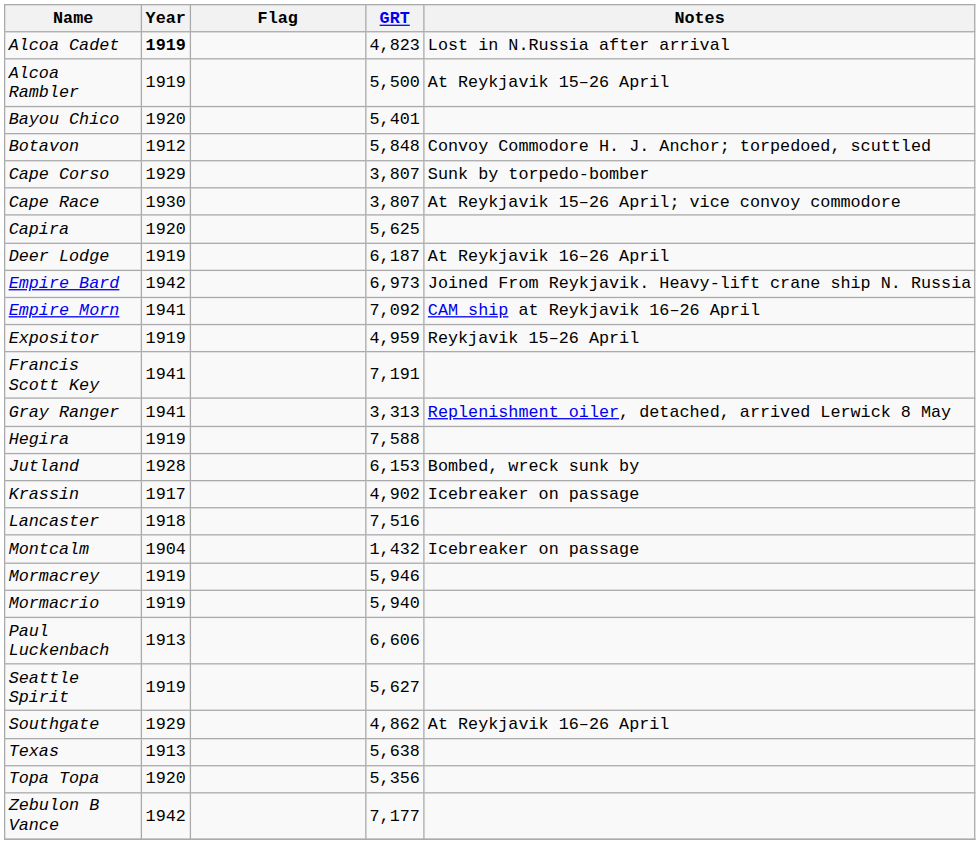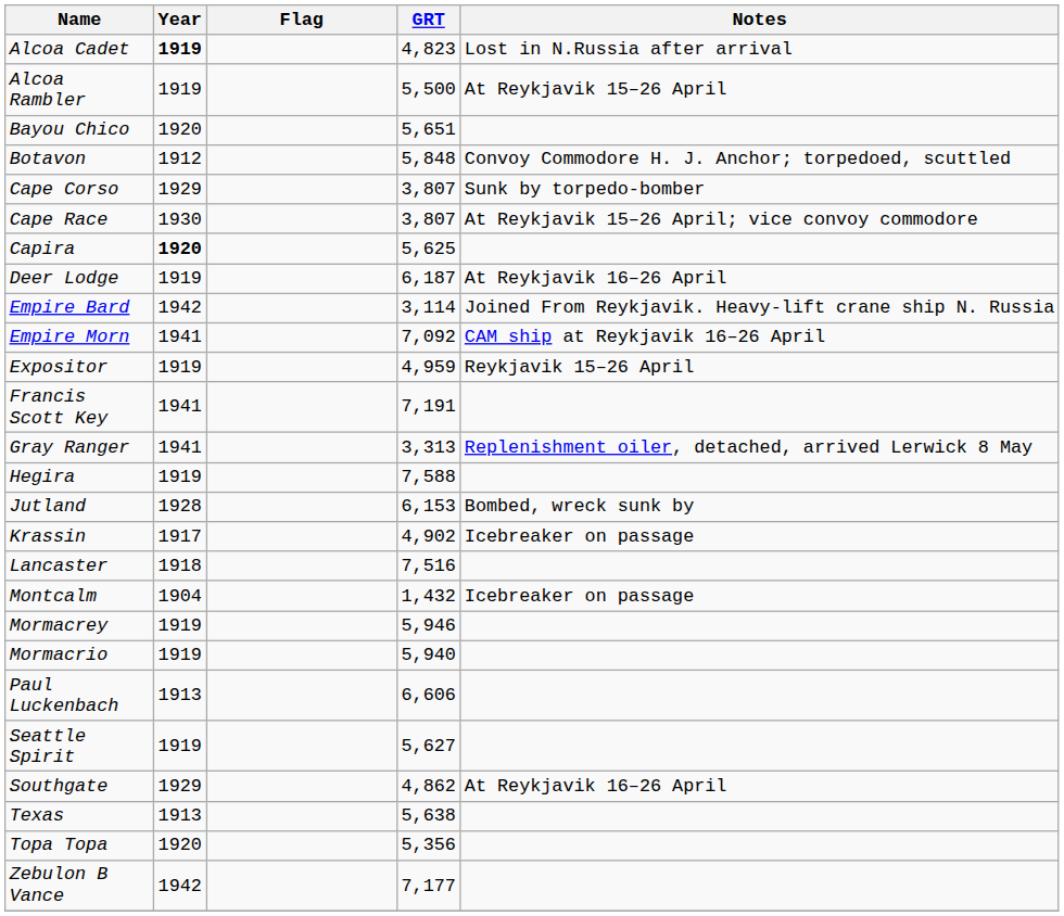 <table class="wikitable sortable">
 <tr>
 <th scope="col" width="100px">Name</th>
 <th scope="col" width="30px">Year</th>
 <th scope="col" width="130px">Flag</th>
 <th scope="col" width="30px"><a href='#'>GRT</a></th>
 <th>Notes</th>
 </tr>
 <tr>
 <td align="left"><em>Alcoa Cadet</em></td>
 <td align="left"><strong>1919</strong></td>
 <td align="left"></td>
 <td align="right">4,823</td>
 <td align="left">Lost in N.Russia after arrival</td>
 </tr>
 <tr>
 <td align="left"><em>Alcoa Rambler</em></td>
 <td align="left">1919</td>
 <td align="left"></td>
 <td align="right">5,500</td>
 <td align="left">At Reykjavik 15–26 April</td>
 </tr>
 <tr>
 <td align="left"><em>Bayou Chico</em></td>
 <td align="left">1920</td>
 <td align="left"></td>
-<td align="right">5,401</td>
+<td align="right">5,651</td>
 <td align="left"></td>
 </tr>
 <tr>
 <td align="left"><em>Botavon</em></td>
 <td align="left">1912</td>
 <td align="left"></td>
 <td align="right">5,848</td>
 <td align="left">Convoy Commodore H. J. Anchor; torpedoed, scuttled</td>
 </tr>
 <tr>
 <td align="left"><em>Cape Corso</em></td>
 <td align="left">1929</td>
 <td align="left"></td>
 <td align="right">3,807</td>
 <td align="left">Sunk by torpedo-bomber</td>
 </tr>
 <tr>
 <td align="left"><em>Cape Race</em></td>
 <td align="left">1930</td>
 <td align="left"></td>
 <td align="right">3,807</td>
 <td align="left">At Reykjavik 15–26 April; vice convoy commodore</td>
 </tr>
 <tr>
 <td align="left"><em>Capira</em></td>
-<td align="left">1920</td>
+<td align="left"><strong>1920</strong></td>
 <td align="left"></td>
 <td align="right">5,625</td>
 <td align="left"></td>
 </tr>
 <tr>
 <td align="left"><em>Deer Lodge</em></td>
 <td align="left">1919</td>
 <td align="left"></td>
 <td align="right">6,187</td>
 <td align="left">At Reykjavik 16–26 April</td>
 </tr>
 <tr>
 <td align="left"><em><a href='#'>Empire Bard</a></em></td>
 <td align="left">1942</td>
 <td align="left"></td>
-<td align="right">6,973</td>
+<td align="right">3,114</td>
 <td align="left">Joined From Reykjavik. Heavy-lift crane ship N. Russia</td>
 </tr>
 <tr>
 <td align="left"><em><a href='#'>Empire Morn</a></em></td>
 <td align="left">1941</td>
 <td align="left"></td>
 <td align="right">7,092</td>
 <td align="left"><a href='#'>CAM ship</a> at Reykjavik 16–26 April</td>
 </tr>
 <tr>
 <td align="left"><em>Expositor</em></td>
 <td align="left">1919</td>
 <td align="left"></td>
 <td align="right">4,959</td>
 <td align="left">Reykjavik 15–26 April</td>
 </tr>
 <tr>
 <td align="left"><em>Francis Scott Key</em></td>
 <td align="left">1941</td>
 <td align="left"></td>
 <td align="right">7,191</td>
 <td align="left"></td>
 </tr>
 <tr>
 <td align="left"><em>Gray Ranger</em></td>
 <td align="left">1941</td>
 <td align="left"></td>
 <td align="right">3,313</td>
 <td align="left"><a href='#'>Replenishment oiler</a>, detached, arrived Lerwick 8 May</td>
 </tr>
 <tr>
 <td align="left"><em>Hegira</em></td>
 <td align="left">1919</td>
 <td align="left"></td>
 <td align="right">7,588</td>
 <td align="left"></td>
 </tr>
 <tr>
 <td align="left"><em>Jutland</em></td>
 <td align="left">1928</td>
 <td align="left"></td>
 <td align="right">6,153</td>
 <td align="left">Bombed, wreck sunk by </td>
 </tr>
 <tr>
 <td align="left"><em>Krassin</em></td>
 <td align="left">1917</td>
 <td align="left"></td>
 <td align="right">4,902</td>
 <td align="left">Icebreaker on passage</td>
 </tr>
 <tr>
 <td align="left"><em>Lancaster</em></td>
 <td align="left">1918</td>
 <td align="left"></td>
 <td align="right">7,516</td>
 <td align="left"></td>
 </tr>
 <tr>
 <td align="left"><em>Montcalm</em></td>
 <td align="left">1904</td>
 <td align="left"></td>
 <td align="right">1,432</td>
 <td align="left">Icebreaker on passage</td>
 </tr>
 <tr>
 <td align="left"><em>Mormacrey</em></td>
 <td align="left">1919</td>
 <td align="left"></td>
 <td align="right">5,946</td>
 <td align="left"></td>
 </tr>
 <tr>
 <td align="left"><em>Mormacrio</em></td>
 <td align="left">1919</td>
 <td align="left"></td>
 <td align="right">5,940</td>
 <td align="left"></td>
 </tr>
 <tr>
 <td align="left"><em>Paul Luckenbach</em></td>
 <td align="left">1913</td>
 <td align="left"></td>
 <td align="right">6,606</td>
 <td align="left"></td>
 </tr>
 <tr>
 <td align="left"><em>Seattle Spirit</em></td>
 <td align="left">1919</td>
 <td align="left"></td>
 <td align="right">5,627</td>
 <td align="left"></td>
 </tr>
 <tr>
 <td align="left"><em>Southgate</em></td>
 <td align="left">1929</td>
 <td align="left"></td>
 <td align="right">4,862</td>
 <td align="left">At Reykjavik 16–26 April</td>
 </tr>
 <tr>
 <td align="left"><em>Texas</em></td>
 <td align="left">1913</td>
 <td align="left"></td>
 <td align="right">5,638</td>
 <td align="left"></td>
 </tr>
 <tr>
 <td align="left"><em>Topa Topa</em></td>
 <td align="left">1920</td>
 <td align="left"></td>
 <td align="right">5,356</td>
 <td align="left"></td>
 </tr>
 <tr>
 <td align="left"><em>Zebulon B Vance</em></td>
 <td align="left">1942</td>
 <td align="left"></td>
 <td align="right">7,177</td>
 <td align="left"></td>
 </tr>
 <tr>
 </tr>
 </table>
